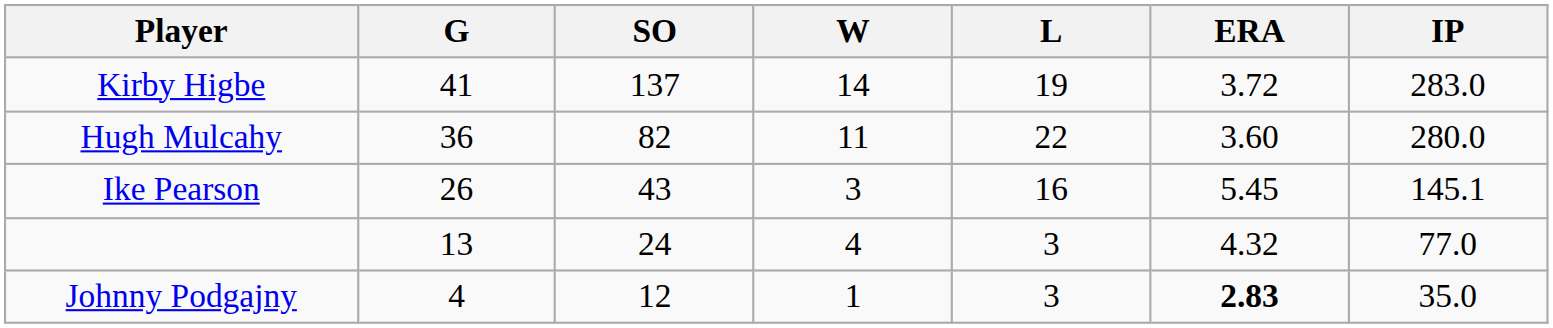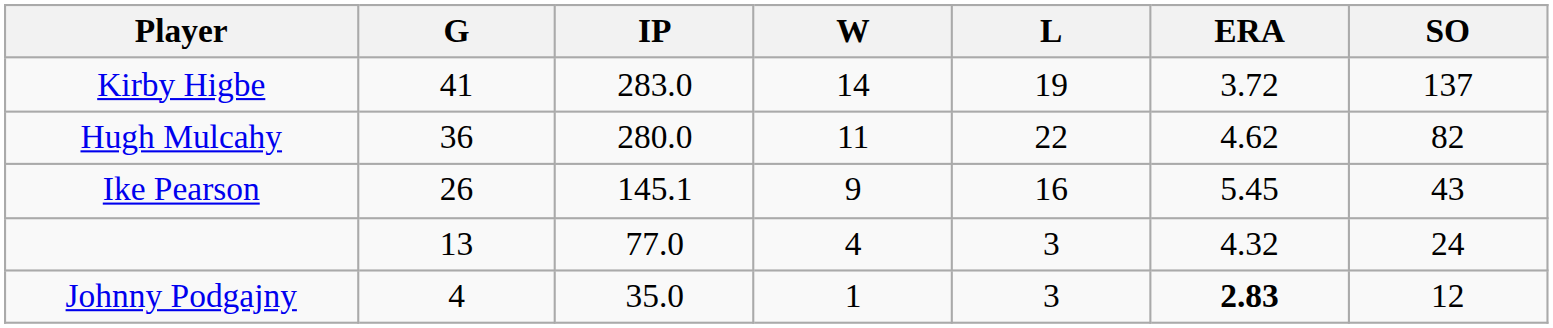 <table class="wikitable sortable">
 <tr>
 <th bgcolor="#DDDDFF" width="16%">Player</th>
 <th bgcolor="#DDDDFF" width="9%">G</th>
-<th bgcolor="#DDDDFF" width="9%">SO</th>
+<th bgcolor="#DDDDFF" width="9%">IP</th>
 <th bgcolor="#DDDDFF" width="9%">W</th>
 <th bgcolor="#DDDDFF" width="9%">L</th>
 <th bgcolor="#DDDDFF" width="9%">ERA</th>
-<th bgcolor="#DDDDFF" width="9%">IP</th>
+<th bgcolor="#DDDDFF" width="9%">SO</th>
 </tr>
 <tr align="center">
 <td><a href='#'>Kirby Higbe</a></td>
 <td>41</td>
-<td>137</td>
+<td>283.0</td>
 <td>14</td>
 <td>19</td>
 <td>3.72</td>
-<td>283.0</td>
+<td>137</td>
 </tr>
 <tr align=center>
 <td><a href='#'>Hugh Mulcahy</a></td>
 <td>36</td>
-<td>82</td>
+<td>280.0</td>
 <td>11</td>
 <td>22</td>
-<td>3.60</td>
-<td>280.0</td>
+<td>4.62</td>
+<td>82</td>
 </tr>
 <tr align=center>
 <td><a href='#'>Ike Pearson</a></td>
 <td>26</td>
-<td>43</td>
-<td>3</td>
+<td>145.1</td>
+<td>9</td>
 <td>16</td>
 <td>5.45</td>
-<td>145.1</td>
+<td>43</td>
 </tr>
 <tr align=center>
 <td></td>
 <td>13</td>
-<td>24</td>
+<td>77.0</td>
 <td>4</td>
 <td>3</td>
 <td>4.32</td>
-<td>77.0</td>
+<td>24</td>
 </tr>
 <tr align="center">
 <td><a href='#'>Johnny Podgajny</a></td>
 <td>4</td>
-<td>12</td>
+<td>35.0</td>
 <td>1</td>
 <td>3</td>
 <td><strong>2.83</strong></td>
-<td>35.0</td>
+<td>12</td>
 </tr>
 </table>
